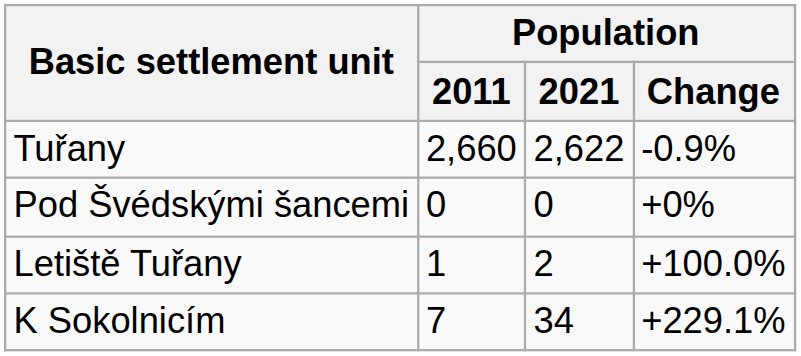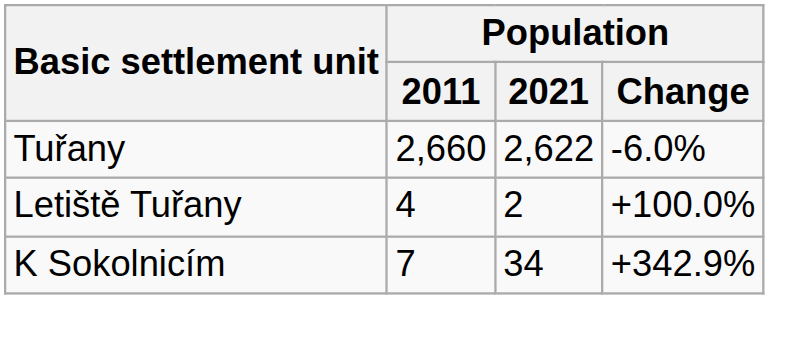 <table class="wikitable sortable">
 <tr>
 <th rowspan="2">Basic settlement unit</th>
 <th colspan="3">Population</th>
 </tr>
 <tr>
 <th>2011</th>
 <th>2021</th>
 <th>Change</th>
 </tr>
 <tr>
 <td>Tuřany</td>
 <td>2,660</td>
 <td>2,622</td>
-<td>-0.9%</td>
-</tr>
-<tr>
-<td>Pod Švédskými šancemi</td>
-<td>0</td>
-<td>0</td>
-<td>+0%</td>
+<td>-6.0%</td>
 </tr>
 <tr>
 <td>Letiště Tuřany</td>
-<td>1</td>
+<td>4</td>
 <td>2</td>
 <td>+100.0%</td>
 </tr>
 <tr>
 <td>K Sokolnicím</td>
 <td>7</td>
 <td>34</td>
-<td>+229.1%</td>
+<td>+342.9%</td>
 </tr>
 </table>
